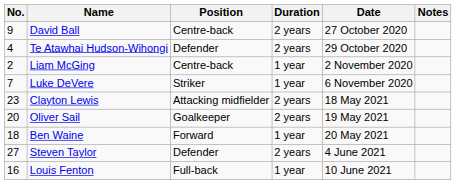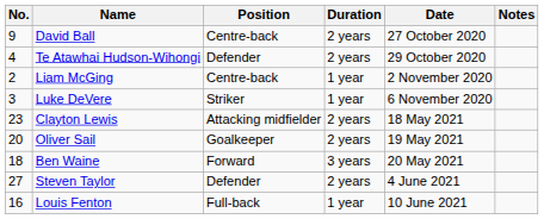 <table class="wikitable">
 <tr>
 <th>No.</th>
 <th>Name</th>
 <th>Position</th>
 <th>Duration</th>
 <th>Date</th>
 <th>Notes</th>
 </tr>
 <tr>
 <td>9</td>
 <td> <a href='#'>David Ball</a></td>
 <td>Centre-back</td>
 <td>2 years</td>
 <td>27 October 2020</td>
 <td></td>
 </tr>
 <tr>
 <td>4</td>
 <td><a href='#'>Te Atawhai Hudson-Wihongi</a></td>
 <td>Defender</td>
 <td>2 years</td>
 <td>29 October 2020</td>
 <td></td>
 </tr>
 <tr>
 <td>2</td>
 <td> <a href='#'>Liam McGing</a></td>
 <td>Centre-back</td>
 <td>1 year</td>
 <td>2 November 2020</td>
 <td></td>
 </tr>
 <tr>
-<td>7</td>
+<td>3</td>
 <td> <a href='#'>Luke DeVere</a></td>
 <td>Striker</td>
 <td>1 year</td>
 <td>6 November 2020</td>
 <td></td>
 </tr>
 <tr>
 <td>23</td>
 <td><a href='#'>Clayton Lewis</a></td>
 <td>Attacking midfielder</td>
 <td>2 years</td>
 <td>18 May 2021</td>
 <td></td>
 </tr>
 <tr>
 <td>20</td>
 <td><a href='#'>Oliver Sail</a></td>
 <td>Goalkeeper</td>
 <td>2 years</td>
 <td>19 May 2021</td>
 <td></td>
 </tr>
 <tr>
 <td>18</td>
 <td><a href='#'>Ben Waine</a></td>
 <td>Forward</td>
-<td>1 year</td>
+<td>3 years</td>
 <td>20 May 2021</td>
 <td></td>
 </tr>
 <tr>
 <td>27</td>
 <td> <a href='#'>Steven Taylor</a></td>
 <td>Defender</td>
 <td>2 years</td>
 <td>4 June 2021</td>
 <td></td>
 </tr>
 <tr>
 <td>16</td>
 <td><a href='#'>Louis Fenton</a></td>
 <td>Full-back</td>
 <td>1 year</td>
 <td>10 June 2021</td>
 <td></td>
 </tr>
 </table>
